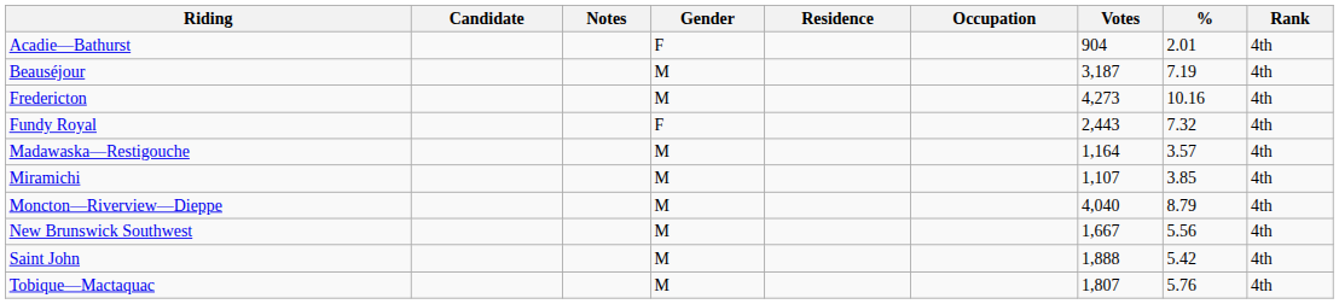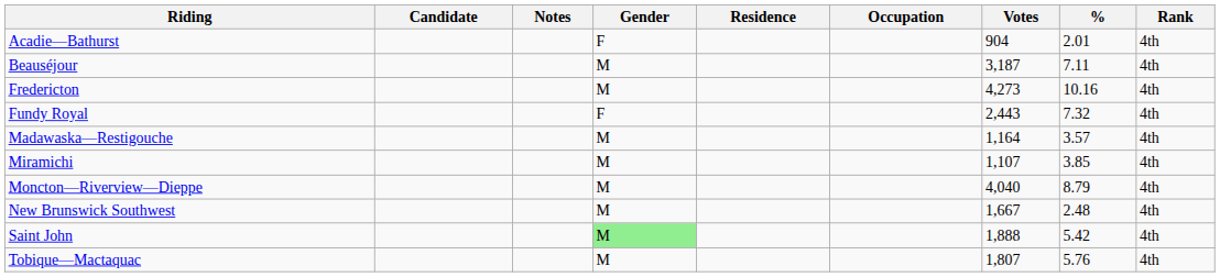 <table class="wikitable sortable" width="100%">
 <tr>
 <th>Riding</th>
 <th>Candidate</th>
 <th>Notes</th>
 <th>Gender</th>
 <th>Residence</th>
 <th>Occupation</th>
 <th>Votes</th>
 <th>%</th>
 <th>Rank</th>
 </tr>
 <tr>
 <td><a href='#'>Acadie—Bathurst</a></td>
 <td></td>
 <td></td>
 <td>F</td>
 <td></td>
 <td></td>
 <td>904</td>
 <td>2.01</td>
 <td>4th</td>
 </tr>
 <tr>
 <td><a href='#'>Beauséjour</a></td>
 <td></td>
 <td></td>
 <td>M</td>
 <td></td>
 <td></td>
 <td>3,187</td>
-<td>7.19</td>
+<td>7.11</td>
 <td>4th</td>
 </tr>
 <tr>
 <td><a href='#'>Fredericton</a></td>
 <td></td>
 <td></td>
 <td>M</td>
 <td></td>
 <td></td>
 <td>4,273</td>
 <td>10.16</td>
 <td>4th</td>
 </tr>
 <tr>
 <td><a href='#'>Fundy Royal</a></td>
 <td></td>
 <td></td>
 <td>F</td>
 <td></td>
 <td></td>
 <td>2,443</td>
 <td>7.32</td>
 <td>4th</td>
 </tr>
 <tr>
 <td><a href='#'>Madawaska—Restigouche</a></td>
 <td></td>
 <td></td>
 <td>M</td>
 <td></td>
 <td></td>
 <td>1,164</td>
 <td>3.57</td>
 <td>4th</td>
 </tr>
 <tr>
 <td><a href='#'>Miramichi</a></td>
 <td></td>
 <td></td>
 <td>M</td>
 <td></td>
 <td></td>
 <td>1,107</td>
 <td>3.85</td>
 <td>4th</td>
 </tr>
 <tr>
 <td><a href='#'>Moncton—Riverview—Dieppe</a></td>
 <td></td>
 <td></td>
 <td>M</td>
 <td></td>
 <td></td>
 <td>4,040</td>
 <td>8.79</td>
 <td>4th</td>
 </tr>
 <tr>
 <td><a href='#'>New Brunswick Southwest</a></td>
 <td></td>
 <td></td>
 <td>M</td>
 <td></td>
 <td></td>
 <td>1,667</td>
-<td>5.56</td>
+<td>2.48</td>
 <td>4th</td>
 </tr>
 <tr>
 <td><a href='#'>Saint John</a></td>
 <td></td>
 <td></td>
-<td>M</td>
+<td style="background: lightgreen;">M</td>
 <td></td>
 <td></td>
 <td>1,888</td>
 <td>5.42</td>
 <td>4th</td>
 </tr>
 <tr>
 <td><a href='#'>Tobique—Mactaquac</a></td>
 <td></td>
 <td></td>
 <td>M</td>
 <td></td>
 <td></td>
 <td>1,807</td>
 <td>5.76</td>
 <td>4th</td>
 </tr>
 </table>
